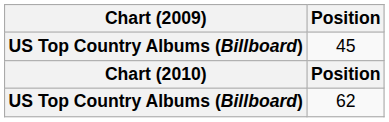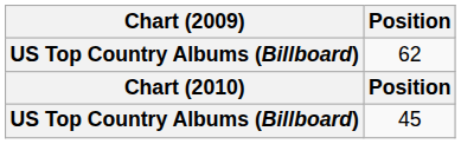 <table class="wikitable plainrowheaders" style="text-align:center">
 <tr>
 <th scope="col">Chart (2009)</th>
 <th scope="col">Position</th>
 </tr>
 <tr>
 <th scope="row">US Top Country Albums (<em>Billboard</em>)</th>
-<td>45</td>
+<td>62</td>
 </tr>
 <tr>
 <th scope="col">Chart (2010)</th>
 <th scope="col">Position</th>
 </tr>
 <tr>
 <th scope="row">US Top Country Albums (<em>Billboard</em>)</th>
-<td>62</td>
+<td>45</td>
 </tr>
 </table>
